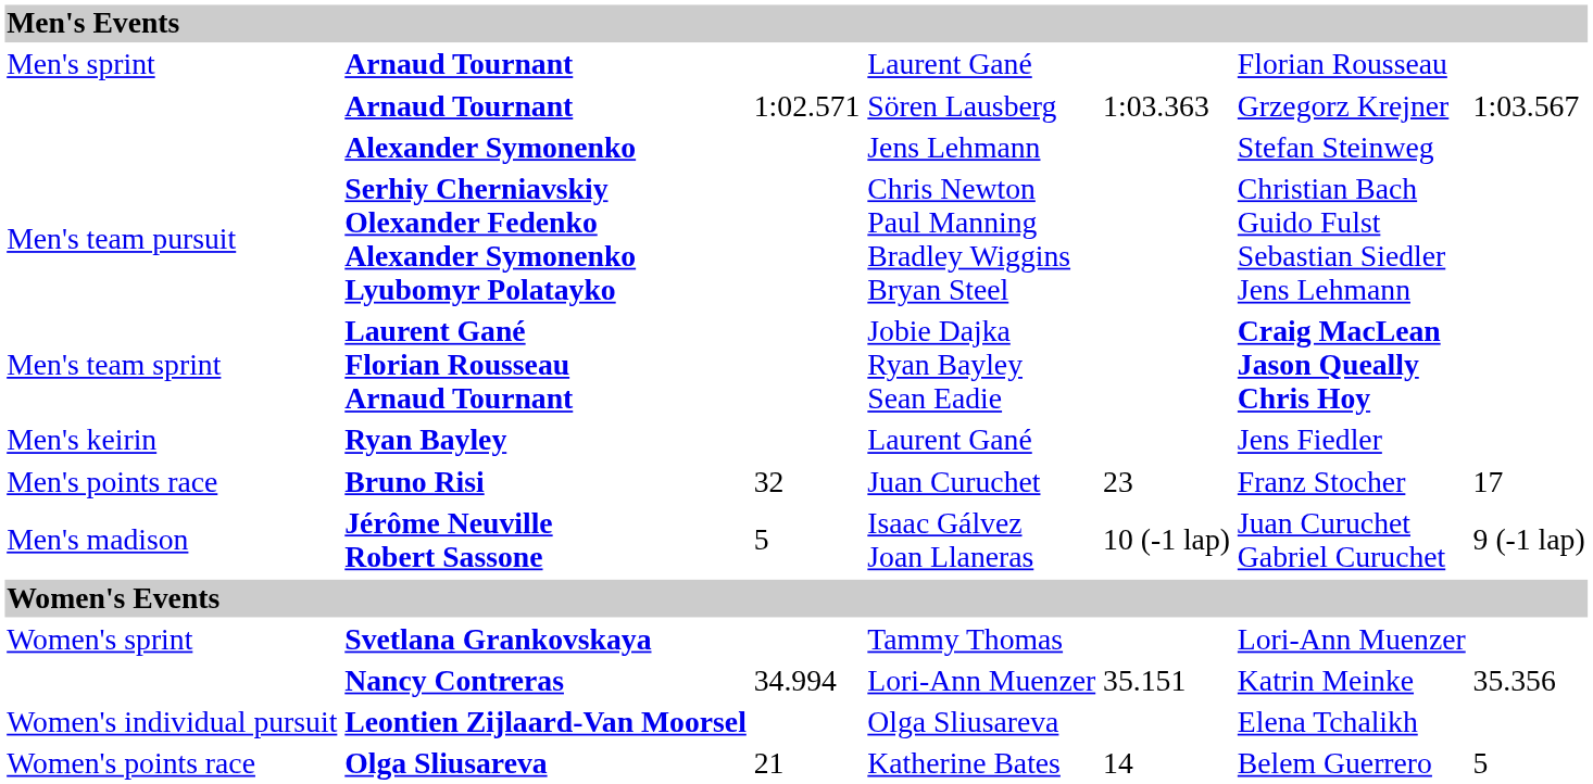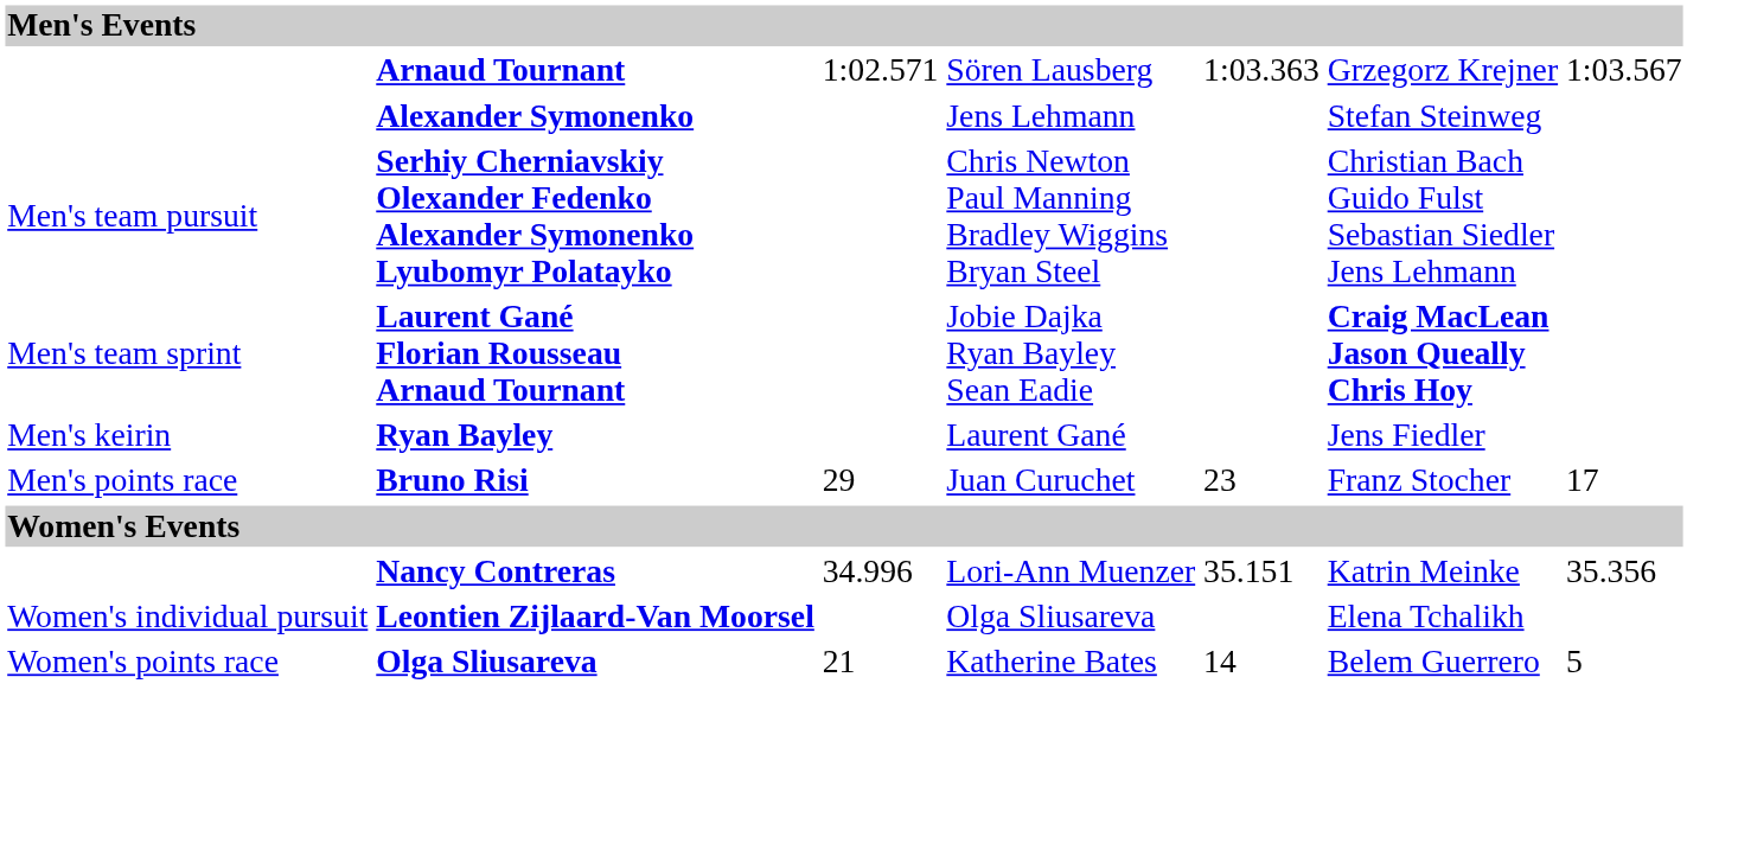 <table>
 <tr bgcolor="#cccccc">
 <td colspan=7><strong>Men's Events</strong></td>
-</tr>
-<tr>
-<td><a href='#'>Men's sprint</a> <br></td>
-<td><strong><a href='#'>Arnaud Tournant</a></strong><br></td>
-<td></td>
-<td><a href='#'>Laurent Gané</a><br></td>
-<td></td>
-<td><a href='#'>Florian Rousseau</a><br></td>
-<td></td>
 </tr>
 <tr>
 <td><br></td>
 <td><strong><a href='#'>Arnaud Tournant</a></strong><br></td>
 <td>1:02.571</td>
 <td><a href='#'>Sören Lausberg</a><br></td>
 <td>1:03.363</td>
 <td><a href='#'>Grzegorz Krejner</a><br></td>
 <td>1:03.567</td>
 </tr>
 <tr>
 <td><br></td>
 <td><strong><a href='#'>Alexander Symonenko</a></strong><br></td>
 <td></td>
 <td><a href='#'>Jens Lehmann</a><br></td>
 <td></td>
 <td><a href='#'>Stefan Steinweg</a><br></td>
 <td></td>
 </tr>
 <tr>
 <td><a href='#'>Men's team pursuit</a><br></td>
 <td><strong><a href='#'>Serhiy Cherniavskiy</a><br><a href='#'>Olexander Fedenko</a><br><a href='#'>Alexander Symonenko</a><br><a href='#'>Lyubomyr Polatayko</a></strong><br></td>
 <td></td>
 <td><a href='#'>Chris Newton</a><br><a href='#'>Paul Manning</a><br><a href='#'>Bradley Wiggins</a><br><a href='#'>Bryan Steel</a><br></td>
 <td></td>
 <td><a href='#'>Christian Bach</a><br><a href='#'>Guido Fulst</a><br><a href='#'>Sebastian Siedler</a><br><a href='#'>Jens Lehmann</a><br></td>
 <td></td>
 </tr>
 <tr>
 <td><a href='#'>Men's team sprint</a><br></td>
 <td><strong><a href='#'>Laurent Gané</a><br><a href='#'>Florian Rousseau</a><br><a href='#'>Arnaud Tournant</a></strong><br></td>
 <td></td>
 <td><a href='#'>Jobie Dajka</a><br><a href='#'>Ryan Bayley</a><br><a href='#'>Sean Eadie</a><br></td>
 <td></td>
 <td><strong><a href='#'>Craig MacLean</a><br><a href='#'>Jason Queally</a><br><a href='#'>Chris Hoy</a><br></strong></td>
 <td></td>
 </tr>
 <tr>
 <td><a href='#'>Men's keirin</a><br></td>
 <td><strong><a href='#'>Ryan Bayley</a></strong><br></td>
 <td></td>
 <td><a href='#'>Laurent Gané</a><br></td>
 <td></td>
 <td><a href='#'>Jens Fiedler</a><br></td>
 <td></td>
 </tr>
 <tr>
 <td><a href='#'>Men's points race</a><br></td>
 <td><strong><a href='#'>Bruno Risi</a></strong><br></td>
-<td>32</td>
+<td>29</td>
 <td><a href='#'>Juan Curuchet</a><br></td>
 <td>23</td>
 <td><a href='#'>Franz Stocher</a><br></td>
 <td>17</td>
 </tr>
-<tr>
-<td><a href='#'>Men's madison</a><br></td>
-<td><strong><a href='#'>Jérôme Neuville</a></strong><br><strong><a href='#'>Robert Sassone</a></strong><br></td>
-<td>5</td>
-<td><a href='#'>Isaac Gálvez</a><br><a href='#'>Joan Llaneras</a><br></td>
-<td>10 (-1 lap)</td>
-<td><a href='#'>Juan Curuchet</a><br><a href='#'>Gabriel Curuchet</a><br></td>
-<td>9 (-1 lap)</td>
-</tr>
 <tr bgcolor="#cccccc">
 <td colspan=7><strong>Women's Events</strong></td>
 </tr>
 <tr>
-<td><a href='#'>Women's sprint</a> <br></td>
-<td><strong><a href='#'>Svetlana Grankovskaya</a></strong><br></td>
-<td></td>
-<td><a href='#'>Tammy Thomas</a><br></td>
-<td></td>
-<td><a href='#'>Lori-Ann Muenzer</a><br></td>
-<td></td>
-</tr>
-<tr>
 <td><br></td>
 <td><strong><a href='#'>Nancy Contreras</a></strong><br></td>
-<td>34.994</td>
+<td>34.996</td>
 <td><a href='#'>Lori-Ann Muenzer</a><br></td>
 <td>35.151</td>
 <td><a href='#'>Katrin Meinke</a><br></td>
 <td>35.356</td>
 </tr>
 <tr>
 <td><a href='#'>Women's individual pursuit</a><br></td>
 <td><strong><a href='#'>Leontien Zijlaard-Van Moorsel</a></strong><br></td>
 <td></td>
 <td><a href='#'>Olga Sliusareva</a><br></td>
 <td></td>
 <td><a href='#'>Elena Tchalikh</a><br></td>
 <td></td>
 </tr>
 <tr>
 <td><a href='#'>Women's points race</a><br></td>
 <td><strong><a href='#'>Olga Sliusareva</a></strong><br></td>
 <td>21</td>
 <td><a href='#'>Katherine Bates</a><br></td>
 <td>14</td>
 <td><a href='#'>Belem Guerrero</a><br></td>
 <td>5</td>
 </tr>
 <tr>
 </tr>
 </table>
